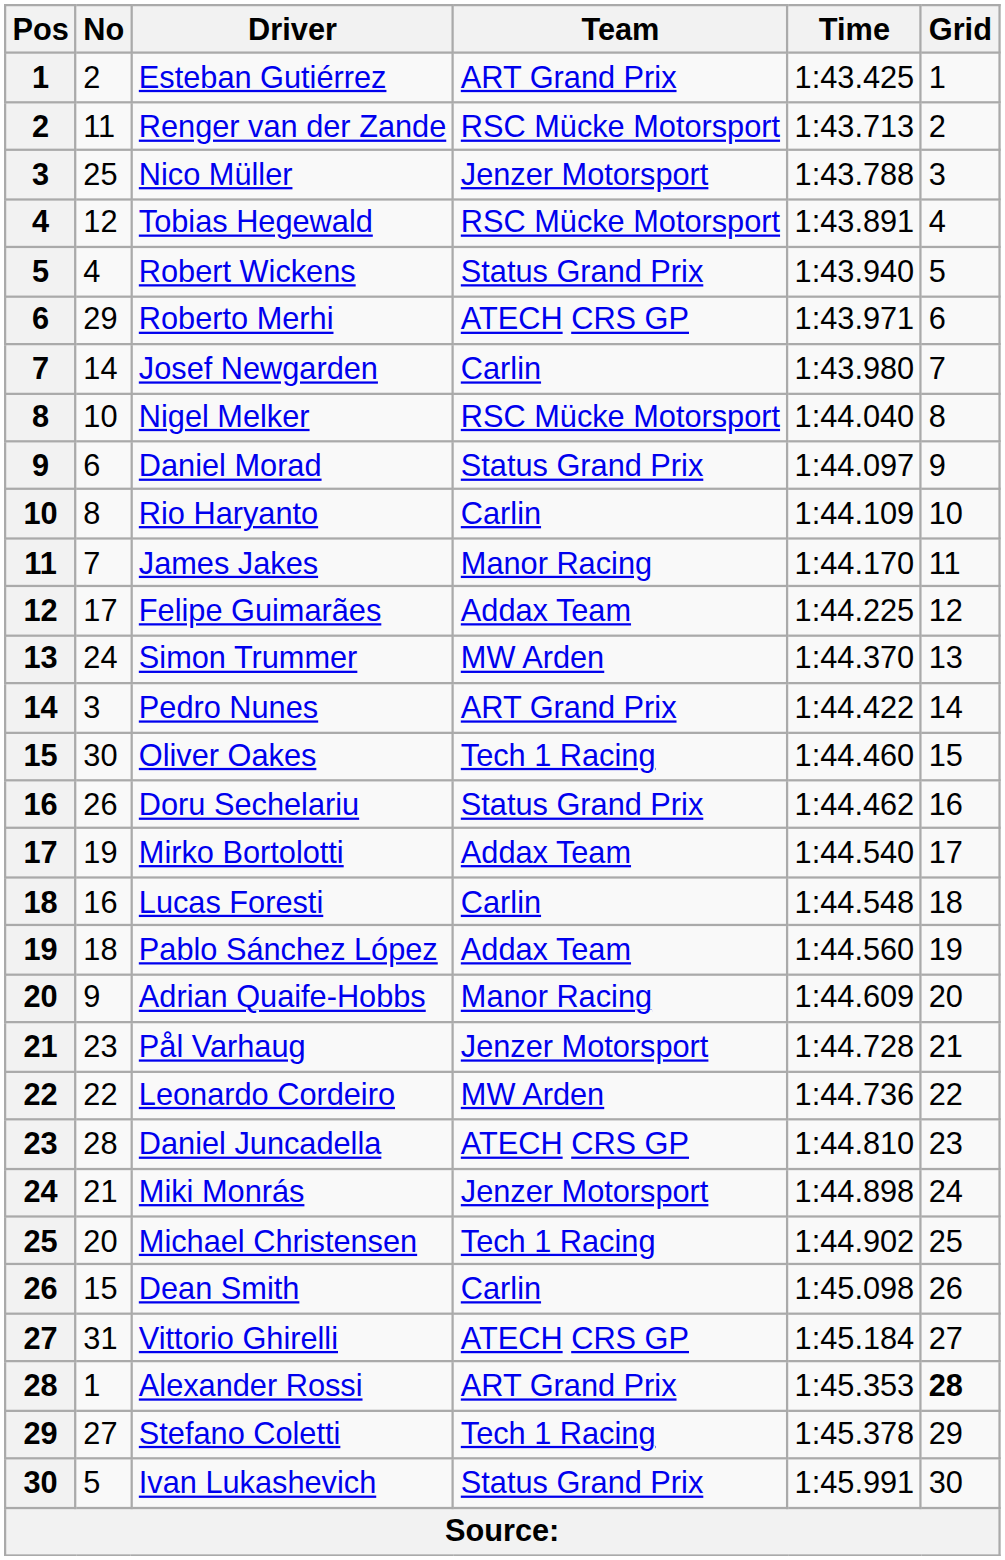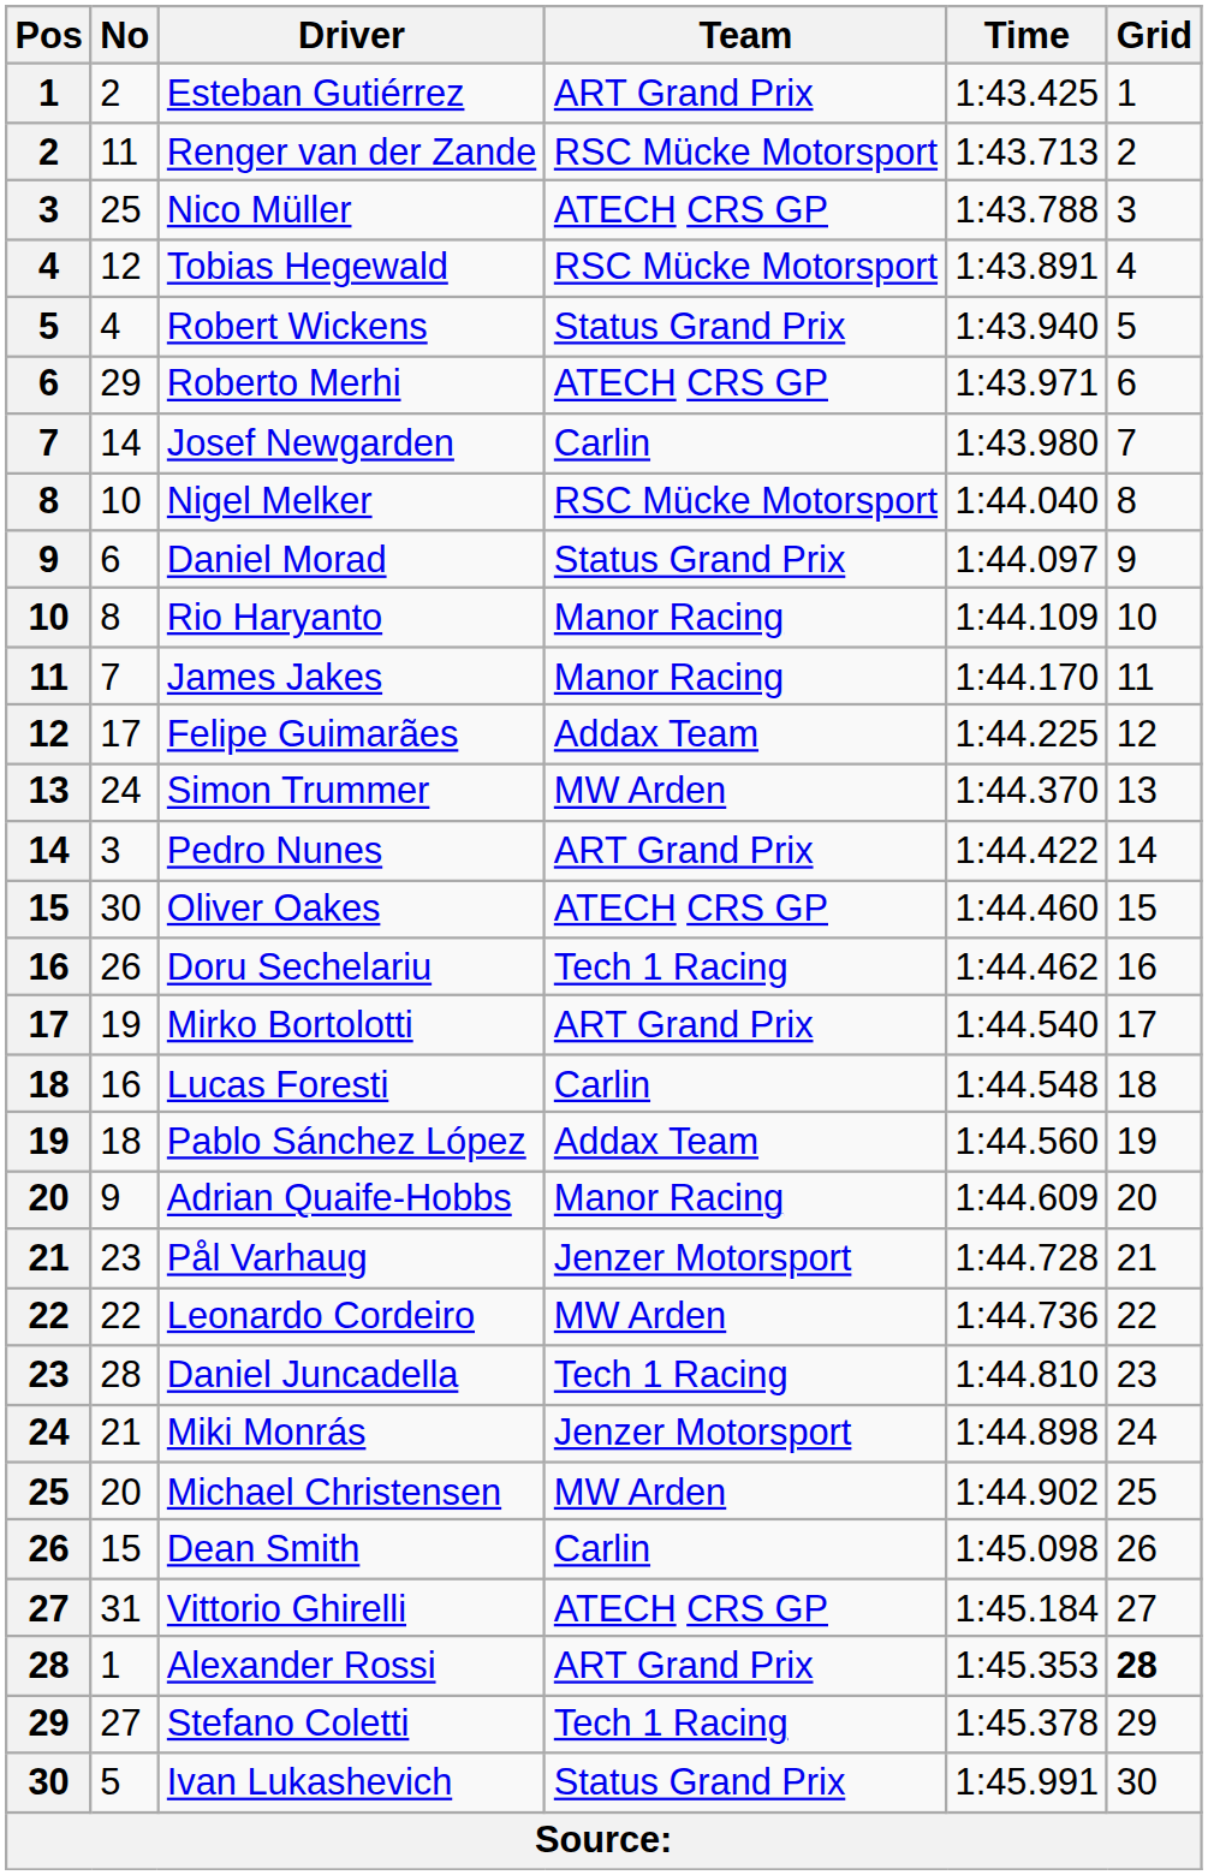 <table class="wikitable" style="font-size: 85%">
 <tr>
 <th>Pos</th>
 <th>No</th>
 <th>Driver</th>
 <th>Team</th>
 <th>Time</th>
 <th>Grid</th>
 </tr>
 <tr>
 <th>1</th>
 <td>2</td>
 <td> <a href='#'>Esteban Gutiérrez</a></td>
 <td><a href='#'>ART Grand Prix</a></td>
 <td>1:43.425</td>
 <td>1</td>
 </tr>
 <tr>
 <th>2</th>
 <td>11</td>
 <td> <a href='#'>Renger van der Zande</a></td>
 <td><a href='#'>RSC Mücke Motorsport</a></td>
 <td>1:43.713</td>
 <td>2</td>
 </tr>
 <tr>
 <th>3</th>
 <td>25</td>
 <td> <a href='#'>Nico Müller</a></td>
-<td><a href='#'>Jenzer Motorsport</a></td>
+<td><a href='#'>ATECH</a> <a href='#'>CRS GP</a></td>
 <td>1:43.788</td>
 <td>3</td>
 </tr>
 <tr>
 <th>4</th>
 <td>12</td>
 <td> <a href='#'>Tobias Hegewald</a></td>
 <td><a href='#'>RSC Mücke Motorsport</a></td>
 <td>1:43.891</td>
 <td>4</td>
 </tr>
 <tr>
 <th>5</th>
 <td>4</td>
 <td> <a href='#'>Robert Wickens</a></td>
 <td><a href='#'>Status Grand Prix</a></td>
 <td>1:43.940</td>
 <td>5</td>
 </tr>
 <tr>
 <th>6</th>
 <td>29</td>
 <td> <a href='#'>Roberto Merhi</a></td>
 <td><a href='#'>ATECH</a> <a href='#'>CRS GP</a></td>
 <td>1:43.971</td>
 <td>6</td>
 </tr>
 <tr>
 <th>7</th>
 <td>14</td>
 <td> <a href='#'>Josef Newgarden</a></td>
 <td><a href='#'>Carlin</a></td>
 <td>1:43.980</td>
 <td>7</td>
 </tr>
 <tr>
 <th>8</th>
 <td>10</td>
 <td> <a href='#'>Nigel Melker</a></td>
 <td><a href='#'>RSC Mücke Motorsport</a></td>
 <td>1:44.040</td>
 <td>8</td>
 </tr>
 <tr>
 <th>9</th>
 <td>6</td>
 <td> <a href='#'>Daniel Morad</a></td>
 <td><a href='#'>Status Grand Prix</a></td>
 <td>1:44.097</td>
 <td>9</td>
 </tr>
 <tr>
 <th>10</th>
 <td>8</td>
 <td> <a href='#'>Rio Haryanto</a></td>
-<td><a href='#'>Carlin</a></td>
+<td><a href='#'>Manor Racing</a></td>
 <td>1:44.109</td>
 <td>10</td>
 </tr>
 <tr>
 <th>11</th>
 <td>7</td>
 <td> <a href='#'>James Jakes</a></td>
 <td><a href='#'>Manor Racing</a></td>
 <td>1:44.170</td>
 <td>11</td>
 </tr>
 <tr>
 <th>12</th>
 <td>17</td>
 <td> <a href='#'>Felipe Guimarães</a></td>
 <td><a href='#'>Addax Team</a></td>
 <td>1:44.225</td>
 <td>12</td>
 </tr>
 <tr>
 <th>13</th>
 <td>24</td>
 <td> <a href='#'>Simon Trummer</a></td>
 <td><a href='#'>MW Arden</a></td>
 <td>1:44.370</td>
 <td>13</td>
 </tr>
 <tr>
 <th>14</th>
 <td>3</td>
 <td> <a href='#'>Pedro Nunes</a></td>
 <td><a href='#'>ART Grand Prix</a></td>
 <td>1:44.422</td>
 <td>14</td>
 </tr>
 <tr>
 <th>15</th>
 <td>30</td>
 <td> <a href='#'>Oliver Oakes</a></td>
-<td><a href='#'>Tech 1 Racing</a></td>
+<td><a href='#'>ATECH</a> <a href='#'>CRS GP</a></td>
 <td>1:44.460</td>
 <td>15</td>
 </tr>
 <tr>
 <th>16</th>
 <td>26</td>
 <td> <a href='#'>Doru Sechelariu</a></td>
-<td><a href='#'>Status Grand Prix</a></td>
+<td><a href='#'>Tech 1 Racing</a></td>
 <td>1:44.462</td>
 <td>16</td>
 </tr>
 <tr>
 <th>17</th>
 <td>19</td>
 <td> <a href='#'>Mirko Bortolotti</a></td>
-<td><a href='#'>Addax Team</a></td>
+<td><a href='#'>ART Grand Prix</a></td>
 <td>1:44.540</td>
 <td>17</td>
 </tr>
 <tr>
 <th>18</th>
 <td>16</td>
 <td> <a href='#'>Lucas Foresti</a></td>
 <td><a href='#'>Carlin</a></td>
 <td>1:44.548</td>
 <td>18</td>
 </tr>
 <tr>
 <th>19</th>
 <td>18</td>
 <td> <a href='#'>Pablo Sánchez López</a></td>
 <td><a href='#'>Addax Team</a></td>
 <td>1:44.560</td>
 <td>19</td>
 </tr>
 <tr>
 <th>20</th>
 <td>9</td>
 <td> <a href='#'>Adrian Quaife-Hobbs</a></td>
 <td><a href='#'>Manor Racing</a></td>
 <td>1:44.609</td>
 <td>20</td>
 </tr>
 <tr>
 <th>21</th>
 <td>23</td>
 <td> <a href='#'>Pål Varhaug</a></td>
 <td><a href='#'>Jenzer Motorsport</a></td>
 <td>1:44.728</td>
 <td>21</td>
 </tr>
 <tr>
 <th>22</th>
 <td>22</td>
 <td> <a href='#'>Leonardo Cordeiro</a></td>
 <td><a href='#'>MW Arden</a></td>
 <td>1:44.736</td>
 <td>22</td>
 </tr>
 <tr>
 <th>23</th>
 <td>28</td>
 <td> <a href='#'>Daniel Juncadella</a></td>
-<td><a href='#'>ATECH</a> <a href='#'>CRS GP</a></td>
+<td><a href='#'>Tech 1 Racing</a></td>
 <td>1:44.810</td>
 <td>23</td>
 </tr>
 <tr>
 <th>24</th>
 <td>21</td>
 <td> <a href='#'>Miki Monrás</a></td>
 <td><a href='#'>Jenzer Motorsport</a></td>
 <td>1:44.898</td>
 <td>24</td>
 </tr>
 <tr>
 <th>25</th>
 <td>20</td>
 <td> <a href='#'>Michael Christensen</a></td>
-<td><a href='#'>Tech 1 Racing</a></td>
+<td><a href='#'>MW Arden</a></td>
 <td>1:44.902</td>
 <td>25</td>
 </tr>
 <tr>
 <th>26</th>
 <td>15</td>
 <td> <a href='#'>Dean Smith</a></td>
 <td><a href='#'>Carlin</a></td>
 <td>1:45.098</td>
 <td>26</td>
 </tr>
 <tr>
 <th>27</th>
 <td>31</td>
 <td> <a href='#'>Vittorio Ghirelli</a></td>
 <td><a href='#'>ATECH</a> <a href='#'>CRS GP</a></td>
 <td>1:45.184</td>
 <td>27</td>
 </tr>
 <tr>
 <th>28</th>
 <td>1</td>
 <td> <a href='#'>Alexander Rossi</a></td>
 <td><a href='#'>ART Grand Prix</a></td>
 <td>1:45.353</td>
 <td><strong>28</strong></td>
 </tr>
 <tr>
 <th>29</th>
 <td>27</td>
 <td> <a href='#'>Stefano Coletti</a></td>
 <td><a href='#'>Tech 1 Racing</a></td>
 <td>1:45.378</td>
 <td>29</td>
 </tr>
 <tr>
 <th>30</th>
 <td>5</td>
 <td> <a href='#'>Ivan Lukashevich</a></td>
 <td><a href='#'>Status Grand Prix</a></td>
 <td>1:45.991</td>
 <td>30</td>
 </tr>
 <tr>
 <th colspan="6">Source:</th>
 </tr>
 </table>
